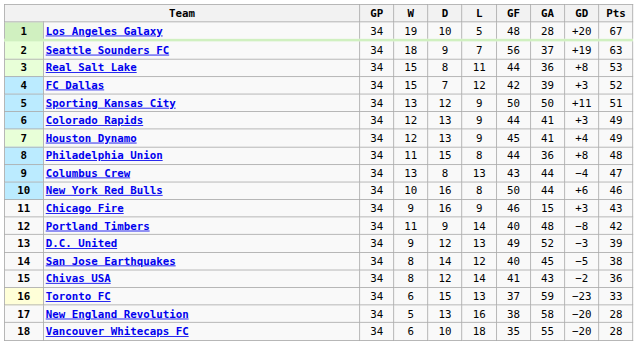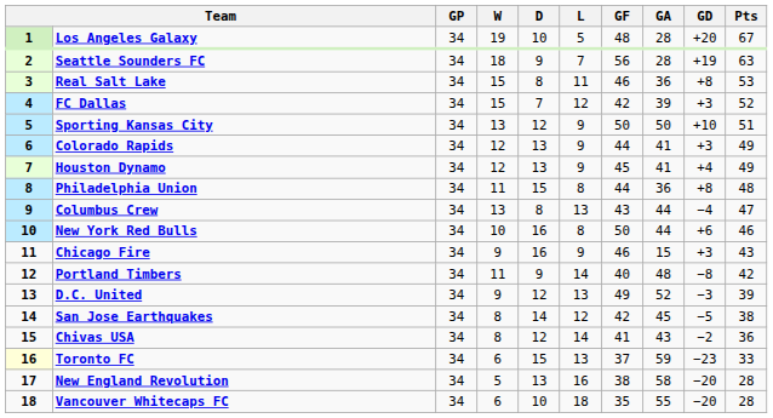 <table class="wikitable" width=60% style="text-align:center">
 <tr>
 <th colspan=2><strong>Team</strong></th>
 <th width="35">GP</th>
 <th width="35">W</th>
 <th width="35">D</th>
 <th width="35">L</th>
 <th width="35">GF</th>
 <th width="35">GA</th>
 <th width="35">GD</th>
 <th width="35">Pts</th>
 </tr>
 <tr style="border-bottom:3px solid #D0F0C0">
 <td bgcolor=#D0F0C0><strong>1</strong></td>
 <td align=left><strong><a href='#'>Los Angeles Galaxy</a></strong></td>
 <td>34</td>
 <td>19</td>
 <td>10</td>
 <td>5</td>
 <td>48</td>
 <td>28</td>
 <td>+20</td>
 <td>67</td>
 </tr>
 <tr>
 <td bgcolor=#E8FFD8><strong>2</strong></td>
 <td align=left><strong><a href='#'>Seattle Sounders FC</a></strong></td>
 <td>34</td>
 <td>18</td>
 <td>9</td>
 <td>7</td>
 <td>56</td>
-<td>37</td>
+<td>28</td>
 <td>+19</td>
 <td>63</td>
 </tr>
 <tr>
 <td bgcolor=#E8FFD8><strong>3</strong></td>
 <td align=left><strong><a href='#'>Real Salt Lake</a></strong></td>
 <td>34</td>
 <td>15</td>
 <td>8</td>
 <td>11</td>
-<td>44</td>
+<td>46</td>
 <td>36</td>
 <td>+8</td>
 <td>53</td>
 </tr>
 <tr>
 <td bgcolor=#BBEBFF><strong>4</strong></td>
 <td align=left><strong><a href='#'>FC Dallas</a></strong></td>
 <td>34</td>
 <td>15</td>
 <td>7</td>
 <td>12</td>
 <td>42</td>
 <td>39</td>
 <td>+3</td>
 <td>52</td>
 </tr>
 <tr>
 <td bgcolor=#BBEBFF><strong>5</strong></td>
 <td align=left><strong><a href='#'>Sporting Kansas City</a></strong></td>
 <td>34</td>
 <td>13</td>
 <td>12</td>
 <td>9</td>
 <td>50</td>
 <td>50</td>
-<td>+11</td>
+<td>+10</td>
 <td>51</td>
 </tr>
 <tr>
 <td bgcolor=#BBEBFF><strong>6</strong></td>
 <td align=left><strong><a href='#'>Colorado Rapids</a></strong></td>
 <td>34</td>
 <td>12</td>
 <td>13</td>
 <td>9</td>
 <td>44</td>
 <td>41</td>
 <td>+3</td>
 <td>49</td>
 </tr>
 <tr>
 <td bgcolor=#E8FFD8><strong>7</strong></td>
 <td align=left><strong><a href='#'>Houston Dynamo</a></strong></td>
 <td>34</td>
 <td>12</td>
 <td>13</td>
 <td>9</td>
 <td>45</td>
 <td>41</td>
 <td>+4</td>
 <td>49</td>
 </tr>
 <tr>
 <td bgcolor=#BBEBFF><strong>8</strong></td>
 <td align=left><strong><a href='#'>Philadelphia Union</a></strong></td>
 <td>34</td>
 <td>11</td>
 <td>15</td>
 <td>8</td>
 <td>44</td>
 <td>36</td>
 <td>+8</td>
 <td>48</td>
 </tr>
 <tr>
 <td bgcolor=#BBEBFF><strong>9</strong></td>
 <td align=left><strong><a href='#'>Columbus Crew</a></strong></td>
 <td>34</td>
 <td>13</td>
 <td>8</td>
 <td>13</td>
 <td>43</td>
 <td>44</td>
 <td>−4</td>
 <td>47</td>
 </tr>
 <tr>
 <td bgcolor=#BBEBFF><strong>10</strong></td>
 <td align=left><strong><a href='#'>New York Red Bulls</a></strong></td>
 <td>34</td>
 <td>10</td>
 <td>16</td>
 <td>8</td>
 <td>50</td>
 <td>44</td>
 <td>+6</td>
 <td>46</td>
 </tr>
 <tr>
 <td><strong>11</strong></td>
 <td align=left><strong><a href='#'>Chicago Fire</a></strong></td>
 <td>34</td>
 <td>9</td>
 <td>16</td>
 <td>9</td>
 <td>46</td>
 <td>15</td>
 <td>+3</td>
 <td>43</td>
 </tr>
 <tr>
 <td><strong>12</strong></td>
 <td align=left><strong><a href='#'>Portland Timbers</a></strong></td>
 <td>34</td>
 <td>11</td>
 <td>9</td>
 <td>14</td>
 <td>40</td>
 <td>48</td>
 <td>−8</td>
 <td>42</td>
 </tr>
 <tr>
 <td><strong>13</strong></td>
 <td align=left><strong><a href='#'>D.C. United</a></strong></td>
 <td>34</td>
 <td>9</td>
 <td>12</td>
 <td>13</td>
 <td>49</td>
 <td>52</td>
 <td>−3</td>
 <td>39</td>
 </tr>
 <tr>
 <td><strong>14</strong></td>
 <td align=left><strong><a href='#'>San Jose Earthquakes</a></strong></td>
 <td>34</td>
 <td>8</td>
 <td>14</td>
 <td>12</td>
-<td>40</td>
+<td>42</td>
 <td>45</td>
 <td>−5</td>
 <td>38</td>
 </tr>
 <tr>
 <td><strong>15</strong></td>
 <td align=left><strong><a href='#'>Chivas USA</a></strong></td>
 <td>34</td>
 <td>8</td>
 <td>12</td>
 <td>14</td>
 <td>41</td>
 <td>43</td>
 <td>−2</td>
 <td>36</td>
 </tr>
 <tr>
 <td bgcolor=#FFFFD8><strong>16</strong></td>
 <td align=left><strong><a href='#'>Toronto FC</a></strong></td>
 <td>34</td>
 <td>6</td>
 <td>15</td>
 <td>13</td>
 <td>37</td>
 <td>59</td>
 <td>−23</td>
 <td>33</td>
 </tr>
 <tr>
 <td><strong>17</strong></td>
 <td align=left><strong><a href='#'>New England Revolution</a></strong></td>
 <td>34</td>
 <td>5</td>
 <td>13</td>
 <td>16</td>
 <td>38</td>
 <td>58</td>
 <td>−20</td>
 <td>28</td>
 </tr>
 <tr>
 <td><strong>18</strong></td>
 <td align=left><strong><a href='#'>Vancouver Whitecaps FC</a></strong></td>
 <td>34</td>
 <td>6</td>
 <td>10</td>
 <td>18</td>
 <td>35</td>
 <td>55</td>
 <td>−20</td>
 <td>28</td>
 </tr>
 </table>
